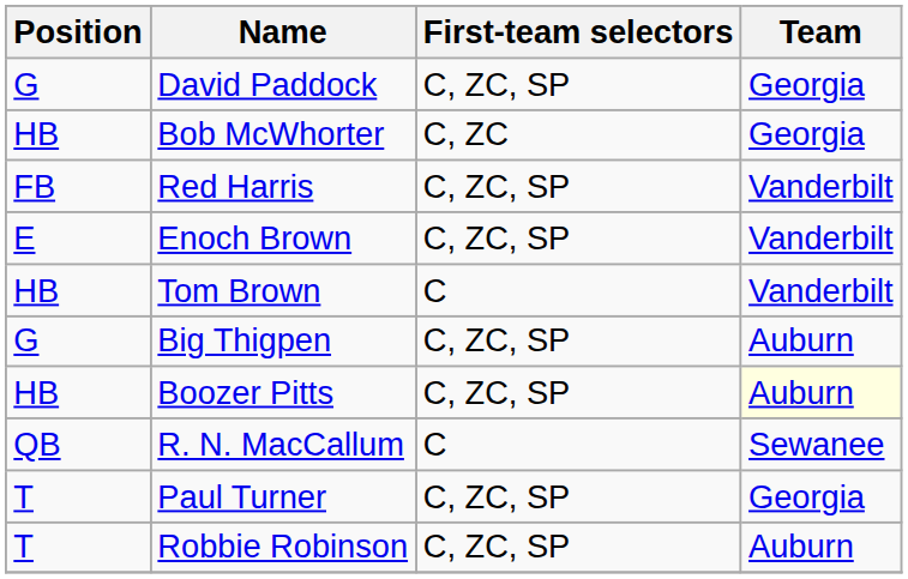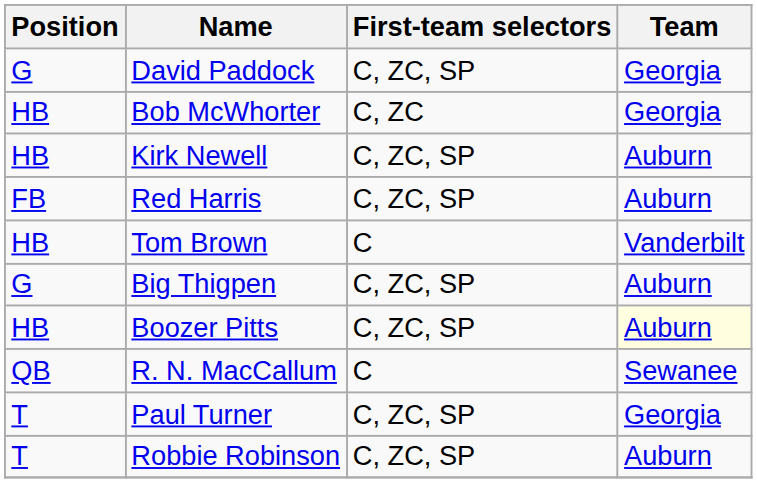 <table class="wikitable" style="font-size: 90%">
 <tr>
 <th>Position</th>
 <th>Name</th>
 <th>First-team selectors</th>
 <th>Team</th>
 </tr>
 <tr>
 <td><a href='#'>G</a></td>
 <td><a href='#'>David Paddock</a></td>
 <td>C, ZC, SP</td>
 <td><a href='#'>Georgia</a></td>
 </tr>
 <tr>
 <td><a href='#'>HB</a></td>
 <td><a href='#'>Bob McWhorter</a></td>
 <td>C, ZC</td>
 <td><a href='#'>Georgia</a></td>
 </tr>
 <tr>
+<td><a href='#'>HB</a></td>
+<td><a href='#'>Kirk Newell</a></td>
+<td>C, ZC, SP</td>
+<td><a href='#'>Auburn</a></td>
+</tr>
+<tr>
 <td><a href='#'>FB</a></td>
 <td><a href='#'>Red Harris</a></td>
 <td>C, ZC, SP</td>
-<td><a href='#'>Vanderbilt</a></td>
-</tr>
-<tr>
-<td><a href='#'>E</a></td>
-<td><a href='#'>Enoch Brown</a></td>
-<td>C, ZC, SP</td>
-<td><a href='#'>Vanderbilt</a></td>
+<td><a href='#'>Auburn</a></td>
 </tr>
 <tr>
 <td><a href='#'>HB</a></td>
 <td><a href='#'>Tom Brown</a></td>
 <td>C</td>
 <td><a href='#'>Vanderbilt</a></td>
 </tr>
 <tr>
 <td><a href='#'>G</a></td>
 <td><a href='#'>Big Thigpen</a></td>
 <td>C, ZC, SP</td>
 <td><a href='#'>Auburn</a></td>
 </tr>
 <tr>
 <td><a href='#'>HB</a></td>
 <td><a href='#'>Boozer Pitts</a></td>
 <td>C, ZC, SP</td>
 <td style="background: lightyellow;"><a href='#'>Auburn</a></td>
 </tr>
 <tr>
 <td><a href='#'>QB</a></td>
 <td><a href='#'>R. N. MacCallum</a></td>
 <td>C</td>
 <td><a href='#'>Sewanee</a></td>
 </tr>
 <tr>
 <td><a href='#'>T</a></td>
 <td><a href='#'>Paul Turner</a></td>
 <td>C, ZC, SP</td>
 <td><a href='#'>Georgia</a></td>
 </tr>
 <tr>
 <td><a href='#'>T</a></td>
 <td><a href='#'>Robbie Robinson</a></td>
 <td>C, ZC, SP</td>
 <td><a href='#'>Auburn</a></td>
 </tr>
 <tr>
 </tr>
 </table>
